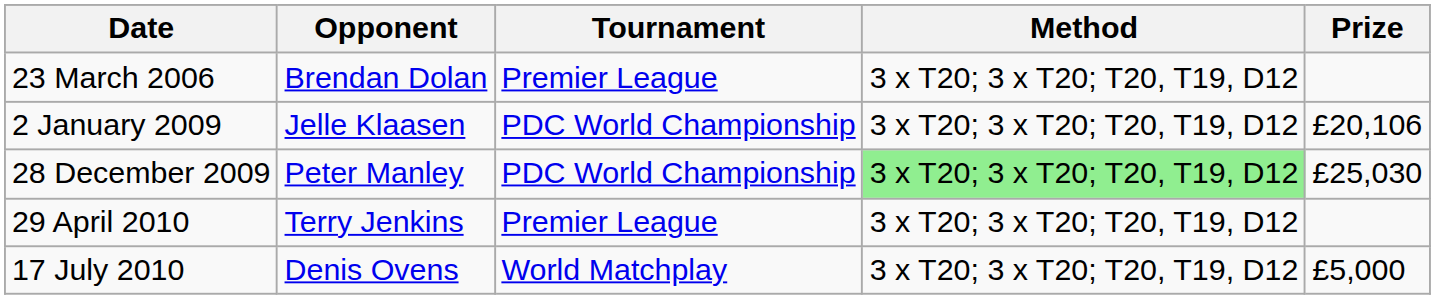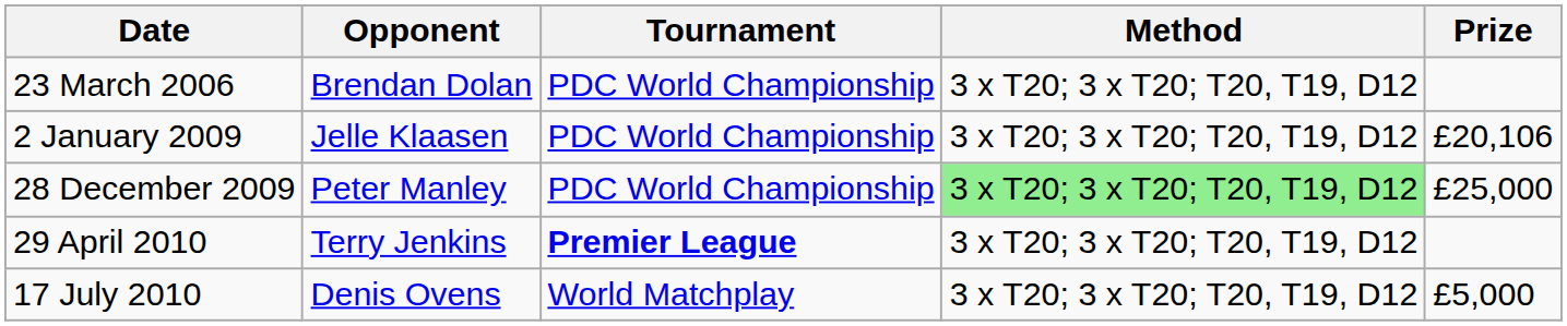 <table class="wikitable">
 <tr>
 <th>Date</th>
 <th>Opponent</th>
 <th>Tournament</th>
 <th>Method</th>
 <th>Prize</th>
 </tr>
 <tr>
 <td>23 March 2006</td>
 <td> <a href='#'>Brendan Dolan</a></td>
-<td><a href='#'>Premier League</a></td>
+<td><a href='#'>PDC World Championship</a></td>
 <td>3 x T20; 3 x T20; T20, T19, D12</td>
 <td></td>
 </tr>
 <tr>
 <td>2 January 2009</td>
 <td> <a href='#'>Jelle Klaasen</a></td>
 <td><a href='#'>PDC World Championship</a></td>
 <td>3 x T20; 3 x T20; T20, T19, D12</td>
 <td>£20,106</td>
 </tr>
 <tr>
 <td>28 December 2009</td>
 <td> <a href='#'>Peter Manley</a></td>
 <td><a href='#'>PDC World Championship</a></td>
 <td style="background: lightgreen;">3 x T20; 3 x T20; T20, T19, D12</td>
-<td>£25,030</td>
+<td>£25,000</td>
 </tr>
 <tr>
 <td>29 April 2010</td>
 <td> <a href='#'>Terry Jenkins</a></td>
-<td><a href='#'>Premier League</a></td>
+<td><strong><a href='#'>Premier League</a></strong></td>
 <td>3 x T20; 3 x T20; T20, T19, D12</td>
 <td></td>
 </tr>
 <tr>
 <td>17 July 2010</td>
 <td> <a href='#'>Denis Ovens</a></td>
 <td><a href='#'>World Matchplay</a></td>
 <td>3 x T20; 3 x T20; T20, T19, D12</td>
 <td>£5,000</td>
 </tr>
 </table>
